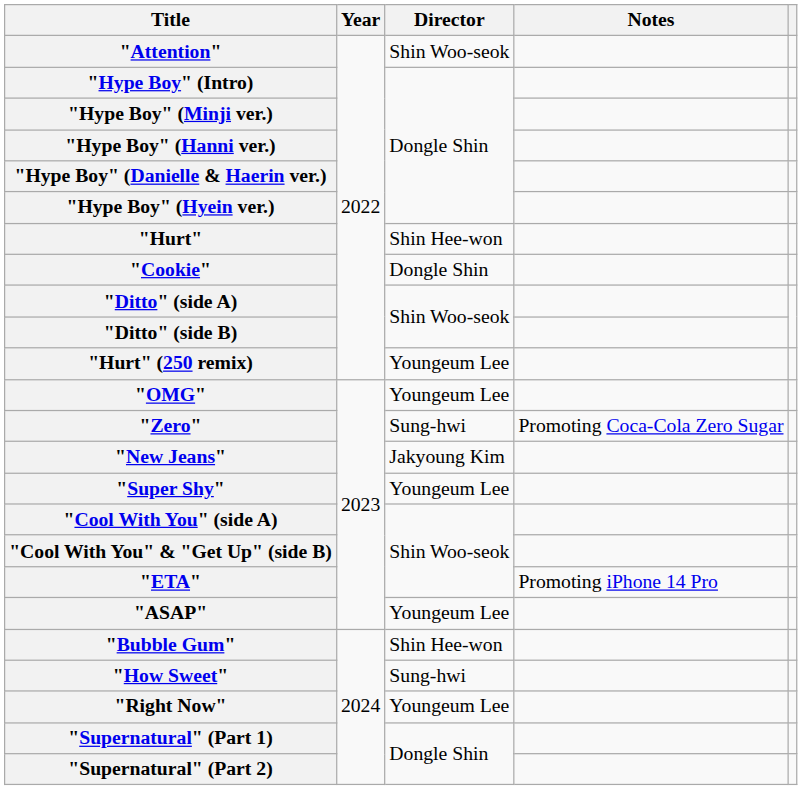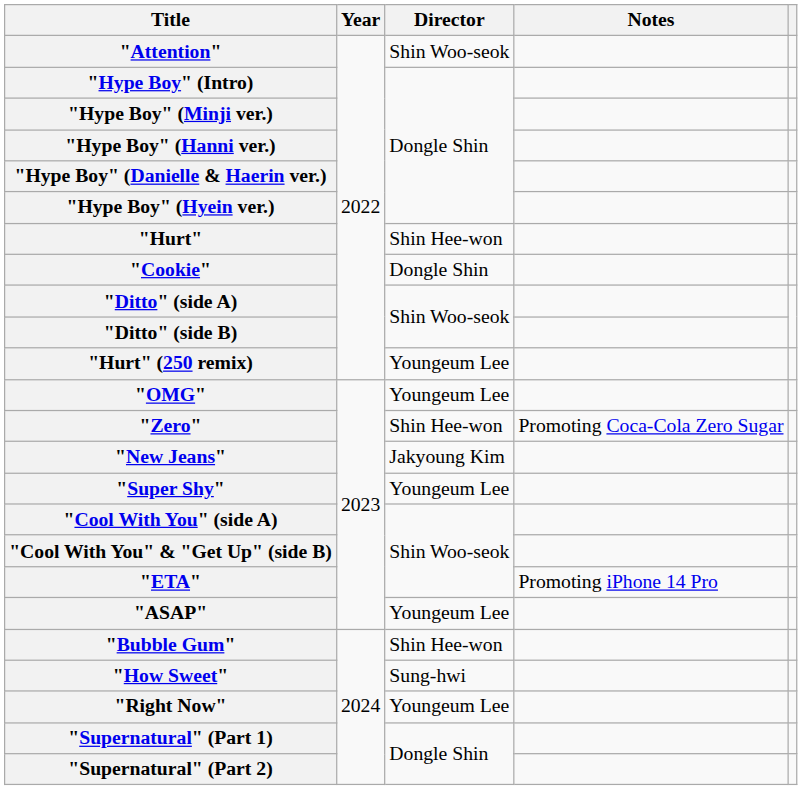 <table class="wikitable plainrowheaders">
 <tr>
 <th scope="col">Title</th>
 <th scope="col">Year</th>
 <th scope="col">Director</th>
 <th scope="col" class="unsortable">Notes</th>
 <th scope="col" class="unsortable"></th>
 </tr>
 <tr>
 <th scope="row">"<a href='#'>Attention</a>"</th>
 <td rowspan="11" style="text-align:center">2022</td>
 <td>Shin Woo-seok</td>
 <td></td>
 <td style="text-align:center"></td>
 </tr>
 <tr>
 <th scope="row">"<a href='#'>Hype Boy</a>" (Intro)</th>
 <td rowspan="5">Dongle Shin</td>
 <td></td>
 <td style="text-align:center"></td>
 </tr>
 <tr>
 <th scope="row">"Hype Boy" (<a href='#'>Minji</a> ver.)</th>
 <td></td>
 <td style="text-align:center"></td>
 </tr>
 <tr>
 <th scope="row">"Hype Boy" (<a href='#'>Hanni</a> ver.)</th>
 <td></td>
 <td style="text-align:center"></td>
 </tr>
 <tr>
 <th scope="row">"Hype Boy" (<a href='#'>Danielle</a> & <a href='#'>Haerin</a> ver.)</th>
 <td></td>
 <td style="text-align:center"></td>
 </tr>
 <tr>
 <th scope="row">"Hype Boy" (<a href='#'>Hyein</a> ver.)</th>
 <td></td>
 <td style="text-align:center"></td>
 </tr>
 <tr>
 <th scope="row">"Hurt"</th>
 <td>Shin Hee-won</td>
 <td></td>
 <td style="text-align:center"></td>
 </tr>
 <tr>
 <th scope="row">"<a href='#'>Cookie</a>"</th>
 <td>Dongle Shin</td>
 <td></td>
 <td style="text-align:center"></td>
 </tr>
 <tr>
 <th scope="row">"<a href='#'>Ditto</a>" (side A)</th>
 <td rowspan="2">Shin Woo-seok</td>
 <td></td>
 <td rowspan="2" style="text-align:center"></td>
 </tr>
 <tr>
 <th scope="row">"Ditto" (side B)</th>
 <td></td>
 </tr>
 <tr>
 <th scope="row">"Hurt" (<a href='#'>250</a> remix)</th>
 <td>Youngeum Lee</td>
 <td></td>
 <td style="text-align:center"></td>
 </tr>
 <tr>
 <th scope="row">"<a href='#'>OMG</a>"</th>
 <td rowspan="8" style="text-align:center">2023</td>
 <td>Youngeum Lee</td>
 <td></td>
 <td style="text-align:center"></td>
 </tr>
 <tr>
 <th scope="row">"<a href='#'>Zero</a>"</th>
-<td>Sung-hwi</td>
+<td>Shin Hee-won</td>
 <td>Promoting <a href='#'>Coca-Cola Zero Sugar</a></td>
 <td style="text-align:center"></td>
 </tr>
 <tr>
 <th scope="row">"<a href='#'>New Jeans</a>"</th>
 <td>Jakyoung Kim</td>
 <td></td>
 <td style="text-align:center"></td>
 </tr>
 <tr>
 <th scope="row">"<a href='#'>Super Shy</a>"</th>
 <td>Youngeum Lee</td>
 <td></td>
 <td style="text-align:center"></td>
 </tr>
 <tr>
 <th scope="row">"<a href='#'>Cool With You</a>" (side A)</th>
 <td rowspan="3">Shin Woo-seok</td>
 <td></td>
 <td style="text-align:center"></td>
 </tr>
 <tr>
 <th scope="row">"Cool With You" & "Get Up" (side B)</th>
 <td></td>
 <td style="text-align:center"></td>
 </tr>
 <tr>
 <th scope="row">"<a href='#'>ETA</a>"</th>
 <td>Promoting <a href='#'>iPhone 14 Pro</a></td>
 <td style="text-align:center"></td>
 </tr>
 <tr>
 <th scope="row">"ASAP"</th>
 <td>Youngeum Lee</td>
 <td></td>
 <td style="text-align:center"></td>
 </tr>
 <tr>
 <th scope="row">"<a href='#'>Bubble Gum</a>"</th>
 <td rowspan="5" style="text-align:center">2024</td>
 <td>Shin Hee-won</td>
 <td></td>
 <td style="text-align:center"></td>
 </tr>
 <tr>
 <th scope="row">"<a href='#'>How Sweet</a>"</th>
 <td>Sung-hwi</td>
 <td></td>
 <td style="text-align:center"></td>
 </tr>
 <tr>
 <th scope="row">"Right Now"</th>
 <td>Youngeum Lee</td>
 <td></td>
 <td style="text-align:center"></td>
 </tr>
 <tr>
 <th scope="row">"<a href='#'>Supernatural</a>" (Part 1)</th>
 <td rowspan="2">Dongle Shin</td>
 <td></td>
 <td style="text-align:center"></td>
 </tr>
 <tr>
 <th scope="row">"Supernatural" (Part 2)</th>
 <td></td>
 <td style="text-align:center"></td>
 </tr>
 </table>
